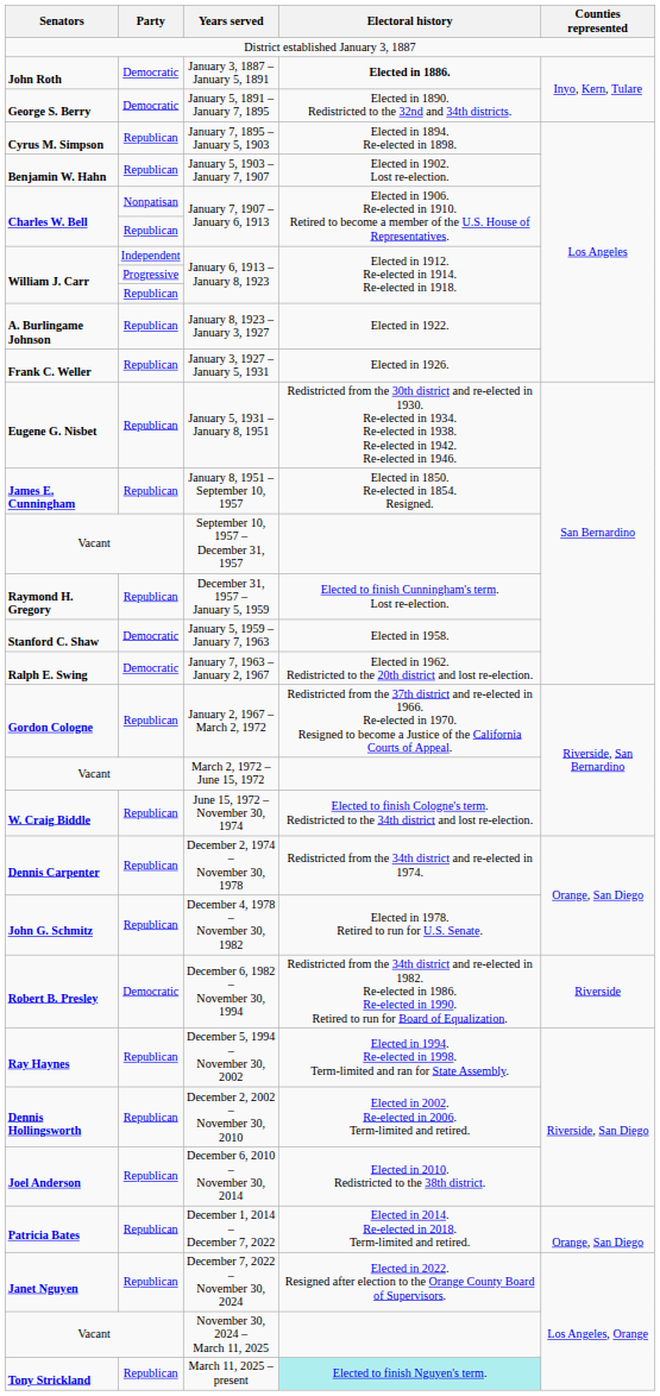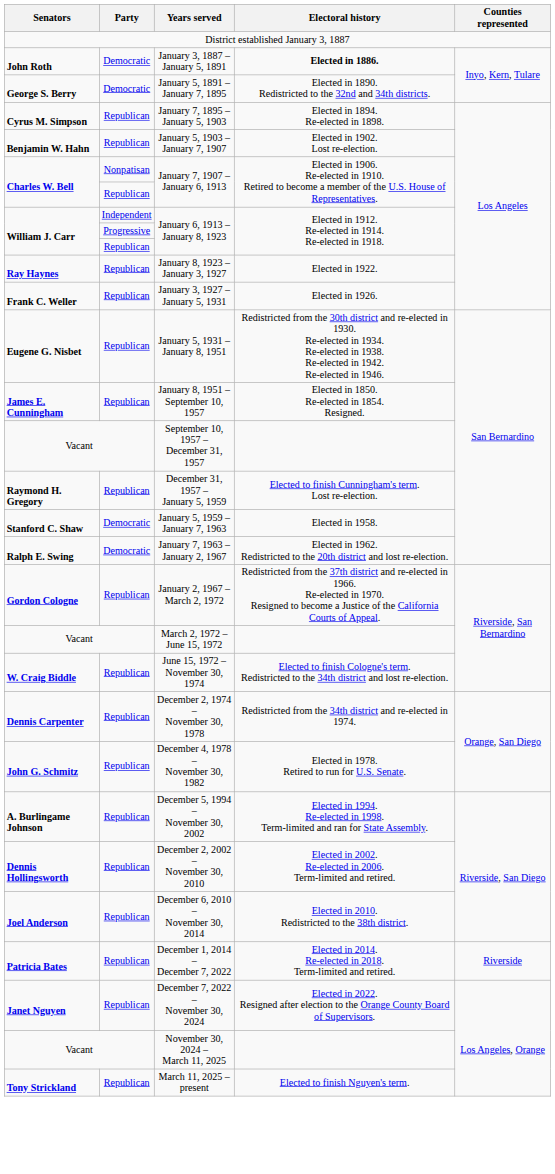 <table class=wikitable style="text-align:center">
 <tr>
 <th>Senators</th>
 <th>Party</th>
 <th>Years served</th>
 <th>Electoral history</th>
 <th>Counties represented</th>
 </tr>
 <tr>
 <td colspan=5>District established January 3, 1887</td>
 </tr>
 <tr>
 <td align=left><br><strong>John Roth</strong><br></td>
 <td><a href='#'>Democratic</a></td>
 <td>January 3, 1887 – <br>January 5, 1891</td>
 <td><strong>Elected in 1886. <br> </strong></td>
 <td rowspan="2"><a href='#'>Inyo</a>, <a href='#'>Kern</a>, <a href='#'>Tulare</a></td>
 </tr>
 <tr>
 <td align=left><br><strong>George S. Berry</strong><br></td>
 <td><a href='#'>Democratic</a></td>
 <td>January 5, 1891 – <br>January 7, 1895</td>
 <td>Elected in 1890. <br> Redistricted to the <a href='#'>32nd</a> and <a href='#'>34th districts</a>.</td>
 </tr>
 <tr>
 <td align=left><br><strong>Cyrus M. Simpson</strong><br></td>
 <td><a href='#'>Republican</a></td>
 <td>January 7, 1895 – <br>January 5, 1903</td>
 <td>Elected in 1894. <br> Re-elected in 1898. <br> </td>
 <td rowspan="9"><a href='#'>Los Angeles</a></td>
 </tr>
 <tr>
 <td align=left><br><strong>Benjamin W. Hahn</strong><br></td>
 <td><a href='#'>Republican</a></td>
 <td>January 5, 1903 – <br>January 7, 1907</td>
 <td>Elected in 1902. <br> Lost re-election.</td>
 </tr>
 <tr>
 <td rowspan=2 align=left><br><strong><a href='#'>Charles W. Bell</a></strong><br></td>
 <td><a href='#'>Nonpatisan</a></td>
 <td rowspan=2>January 7, 1907 – <br>January 6, 1913</td>
 <td rowspan=2>Elected in 1906. <br> Re-elected in 1910. <br> Retired to become a member of the <a href='#'>U.S. House of Representatives</a>.</td>
 </tr>
 <tr>
 <td><a href='#'>Republican</a></td>
 </tr>
 <tr>
 <td rowspan=3 align=left><br><strong>William J. Carr</strong><br></td>
 <td><a href='#'>Independent</a></td>
 <td rowspan=3>January 6, 1913 – <br>January 8, 1923</td>
 <td rowspan=3>Elected in 1912. <br> Re-elected in 1914. <br> Re-elected in 1918. <br> </td>
 </tr>
 <tr>
 <td><a href='#'>Progressive</a></td>
 </tr>
 <tr>
 <td><a href='#'>Republican</a></td>
 </tr>
 <tr>
-<td align=left><br><strong>A. Burlingame Johnson</strong><br></td>
+<td align=left><br><strong><a href='#'>Ray Haynes</a></strong><br></td>
 <td><a href='#'>Republican</a></td>
 <td>January 8, 1923 – <br>January 3, 1927</td>
 <td>Elected in 1922. <br> </td>
 </tr>
 <tr>
 <td align=left><br><strong>Frank C. Weller</strong><br></td>
 <td><a href='#'>Republican</a></td>
 <td>January 3, 1927 – <br>January 5, 1931</td>
 <td>Elected in 1926. <br> </td>
 </tr>
 <tr>
 <td align=left><br><strong>Eugene G. Nisbet</strong><br></td>
 <td><a href='#'>Republican</a></td>
 <td>January 5, 1931 – <br>January 8, 1951</td>
 <td>Redistricted from the <a href='#'>30th district</a> and re-elected in 1930. <br> Re-elected in 1934. <br> Re-elected in 1938. <br> Re-elected in 1942. <br> Re-elected in 1946. <br> </td>
 <td rowspan="6"><a href='#'>San Bernardino</a></td>
 </tr>
 <tr>
 <td align=left><br><strong><a href='#'>James E. Cunningham</a></strong><br></td>
 <td><a href='#'>Republican</a></td>
 <td>January 8, 1951 – <br>September 10, 1957</td>
 <td>Elected in 1850. <br> Re-elected in 1854. <br> Resigned.</td>
 </tr>
 <tr>
 <td colspan="2">Vacant</td>
 <td>September 10, 1957 –  <br>December 31, 1957</td>
 <td></td>
 </tr>
 <tr>
 <td align=left><br><strong>Raymond H. Gregory</strong><br></td>
 <td><a href='#'>Republican</a></td>
 <td>December 31, 1957 – <br>January 5, 1959</td>
 <td><a href='#'>Elected to finish Cunningham's term</a>. <br> Lost re-election.</td>
 </tr>
 <tr>
 <td align=left><br><strong>Stanford C. Shaw</strong><br></td>
 <td><a href='#'>Democratic</a></td>
 <td>January 5, 1959 – <br>January 7, 1963</td>
 <td>Elected in 1958. <br> </td>
 </tr>
 <tr>
 <td align=left><br><strong>Ralph E. Swing</strong><br></td>
 <td><a href='#'>Democratic</a></td>
 <td>January 7, 1963 – <br>January 2, 1967</td>
 <td>Elected in 1962. <br> Redistricted to the <a href='#'>20th district</a> and lost re-election.</td>
 </tr>
 <tr>
 <td align=left><br><strong><a href='#'>Gordon Cologne</a></strong><br></td>
 <td><a href='#'>Republican</a></td>
 <td>January 2, 1967 – <br>March 2, 1972</td>
 <td>Redistricted from the <a href='#'>37th district</a> and re-elected in 1966. <br> Re-elected in 1970. <br> Resigned to become a Justice of the <a href='#'>California Courts of Appeal</a>.</td>
 <td rowspan="3"><a href='#'>Riverside</a>, <a href='#'>San Bernardino</a></td>
 </tr>
 <tr>
 <td colspan="2">Vacant</td>
 <td>March 2, 1972 –  <br>June 15, 1972</td>
 <td></td>
 </tr>
 <tr>
 <td align=left><br><strong><a href='#'>W. Craig Biddle</a></strong><br></td>
 <td><a href='#'>Republican</a></td>
 <td>June 15, 1972 – <br>November 30, 1974</td>
 <td><a href='#'>Elected to finish Cologne's term</a>. <br> Redistricted to the <a href='#'>34th district</a> and lost re-election.</td>
 </tr>
 <tr>
 <td align=left><br><strong><a href='#'>Dennis Carpenter</a></strong><br></td>
 <td><a href='#'>Republican</a></td>
 <td>December 2, 1974 – <br>November 30, 1978</td>
 <td>Redistricted from the <a href='#'>34th district</a> and re-elected in 1974. <br> </td>
 <td rowspan="2"><a href='#'>Orange</a>, <a href='#'>San Diego</a></td>
 </tr>
 <tr>
 <td align=left><br><strong><a href='#'>John G. Schmitz</a></strong><br></td>
 <td><a href='#'>Republican</a></td>
 <td>December 4, 1978 – <br>November 30, 1982</td>
 <td>Elected in 1978. <br> Retired to run for <a href='#'>U.S. Senate</a>.</td>
 </tr>
 <tr>
-<td align=left><br><strong><a href='#'>Robert B. Presley</a></strong><br></td>
-<td><a href='#'>Democratic</a></td>
-<td>December 6, 1982 – <br>November 30, 1994</td>
-<td>Redistricted from the <a href='#'>34th district</a> and re-elected in 1982. <br> Re-elected in 1986. <br> <a href='#'>Re-elected in 1990</a>. <br> Retired to run for <a href='#'>Board of Equalization</a>.</td>
-<td><a href='#'>Riverside</a></td>
-</tr>
-<tr>
-<td align=left><br><strong><a href='#'>Ray Haynes</a></strong><br></td>
+<td align=left><br><strong>A. Burlingame Johnson</strong><br></td>
 <td><a href='#'>Republican</a></td>
 <td>December 5, 1994 – <br>November 30, 2002</td>
 <td><a href='#'>Elected in 1994</a>. <br> <a href='#'>Re-elected in 1998</a>. <br> Term-limited and ran for <a href='#'>State Assembly</a>.</td>
 <td rowspan="3"><br><br><a href='#'>Riverside</a>, <a href='#'>San Diego</a></td>
 </tr>
 <tr>
 <td align=left><br><strong><a href='#'>Dennis Hollingsworth</a></strong><br></td>
 <td><a href='#'>Republican</a></td>
 <td>December 2, 2002 – <br>November 30, 2010</td>
 <td><a href='#'>Elected in 2002</a>. <br> <a href='#'>Re-elected in 2006</a>. <br> Term-limited and retired.</td>
 </tr>
 <tr>
 <td align=left><br><strong><a href='#'>Joel Anderson</a></strong><br></td>
 <td><a href='#'>Republican</a></td>
 <td>December 6, 2010 – <br>November 30, 2014</td>
 <td><a href='#'>Elected in 2010</a>. <br> Redistricted to the <a href='#'>38th district</a>.</td>
 </tr>
 <tr>
 <td align=left><br><strong><a href='#'>Patricia Bates</a></strong><br></td>
 <td><a href='#'>Republican</a></td>
 <td>December 1, 2014 – <br> December 7, 2022</td>
 <td><a href='#'>Elected in 2014</a>. <br> <a href='#'>Re-elected in 2018</a>. <br> Term-limited and retired.</td>
-<td><br><br><a href='#'>Orange</a>, <a href='#'>San Diego</a></td>
+<td><a href='#'>Riverside</a></td>
 </tr>
 <tr>
 <td align=left> <br> <strong><a href='#'>Janet Nguyen</a></strong><br></td>
 <td><a href='#'>Republican</a></td>
 <td>December 7, 2022 – <br> November 30, 2024</td>
 <td><a href='#'>Elected in 2022</a>. <br> Resigned after election to the <a href='#'>Orange County Board of Supervisors</a>.</td>
 <td rowspan="3"><br><br><a href='#'>Los Angeles</a>, <a href='#'>Orange</a></td>
 </tr>
 <tr>
 <td colspan="2">Vacant</td>
 <td>November 30, 2024 – <br> March 11, 2025</td>
 <td></td>
 </tr>
 <tr>
 <td align=left> <br> <strong><a href='#'>Tony Strickland</a></strong><br></td>
 <td><a href='#'>Republican</a></td>
 <td>March 11, 2025 – <br> present</td>
-<td style="background: paleturquoise;"><a href='#'>Elected to finish Nguyen's term</a>.</td>
+<td><a href='#'>Elected to finish Nguyen's term</a>.</td>
 </tr>
 </table>
